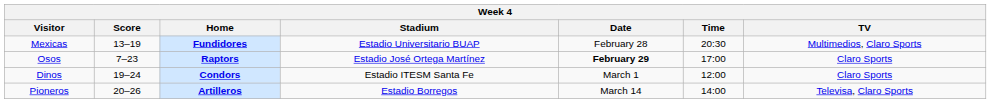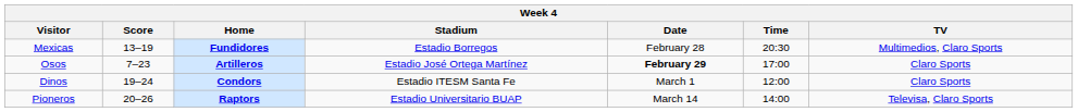 <table class="wikitable mw-collapsible mw-collapsed" style="width:100%;">
 <tr>
 <th colspan="8">Week 4</th>
 </tr>
 <tr>
 <th>Visitor</th>
 <th>Score</th>
 <th>Home</th>
 <th>Stadium</th>
 <th>Date</th>
 <th>Time</th>
 <th>TV</th>
 </tr>
 <tr align="center">
 <td><a href='#'>Mexicas</a></td>
 <td>13–19</td>
 <td bgcolor="#D0E7FF"><strong><a href='#'>Fundidores</a></strong></td>
-<td><a href='#'>Estadio Universitario BUAP</a></td>
+<td><a href='#'>Estadio Borregos</a></td>
 <td>February 28</td>
 <td>20:30</td>
 <td><a href='#'>Multimedios</a>, <a href='#'>Claro Sports</a></td>
 </tr>
 <tr align="center">
 <td><a href='#'>Osos</a></td>
 <td>7–23</td>
-<td bgcolor="#D0E7FF"><strong><a href='#'>Raptors</a></strong></td>
+<td bgcolor="#D0E7FF"><strong><a href='#'>Artilleros</a></strong></td>
 <td><a href='#'>Estadio José Ortega Martínez</a></td>
 <td><strong>February 29</strong></td>
 <td>17:00</td>
 <td><a href='#'>Claro Sports</a></td>
 </tr>
 <tr align="center">
 <td><a href='#'>Dinos</a></td>
 <td>19–24</td>
 <td bgcolor="#D0E7FF"><strong><a href='#'>Condors</a></strong></td>
 <td>Estadio ITESM Santa Fe</td>
 <td>March 1</td>
 <td>12:00</td>
 <td><a href='#'>Claro Sports</a></td>
 </tr>
 <tr align="center">
 <td><a href='#'>Pioneros</a></td>
 <td>20–26</td>
-<td bgcolor="#D0E7FF"><strong><a href='#'>Artilleros</a></strong></td>
-<td><a href='#'>Estadio Borregos</a></td>
+<td bgcolor="#D0E7FF"><strong><a href='#'>Raptors</a></strong></td>
+<td><a href='#'>Estadio Universitario BUAP</a></td>
 <td>March	14</td>
 <td>14:00</td>
 <td><a href='#'>Televisa</a>, <a href='#'>Claro Sports</a></td>
 </tr>
 </table>
